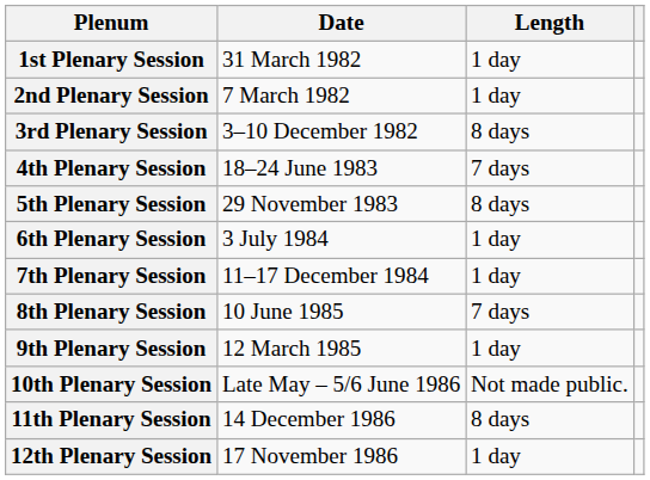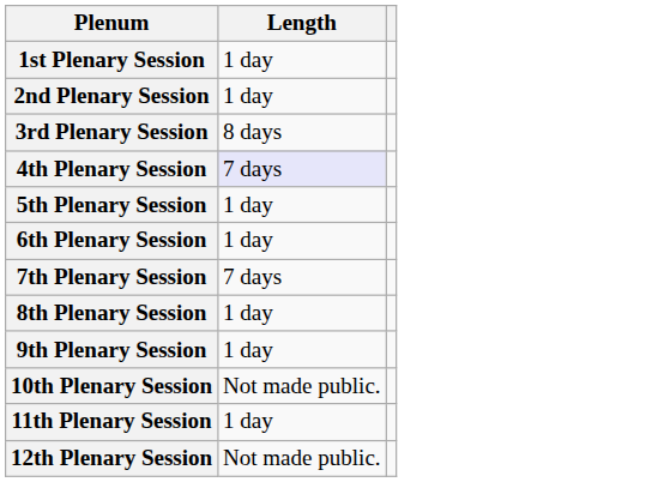 <table class="wikitable sortable plainrowheaders">
 <tr>
 <th scope="col">Plenum</th>
-<th scope="col">Date</th>
 <th scope="col">Length</th>
 <th scope="col" class="unsortable"></th>
 </tr>
 <tr>
 <th scope="row">1st Plenary Session</th>
-<td data-sort-value="1">31 March 1982</td>
 <td>1 day</td>
 <td align="center"></td>
 </tr>
 <tr>
 <th scope="row">2nd Plenary Session</th>
-<td data-sort-value="2">7 March 1982</td>
 <td>1 day</td>
 <td align="center"></td>
 </tr>
 <tr>
 <th scope="row">3rd Plenary Session</th>
-<td data-sort-value="3">3–10 December 1982</td>
 <td>8 days</td>
 <td align="center"></td>
 </tr>
 <tr>
 <th scope="row">4th Plenary Session</th>
-<td data-sort-value="4">18–24 June 1983</td>
-<td>7 days</td>
+<td style="background: lavender;">7 days</td>
 <td align="center"></td>
 </tr>
 <tr>
 <th scope="row">5th Plenary Session</th>
-<td data-sort-value="5">29 November 1983</td>
-<td>8 days</td>
+<td>1 day</td>
 <td align="center"></td>
 </tr>
 <tr>
 <th scope="row">6th Plenary Session</th>
-<td data-sort-value="6">3 July 1984</td>
 <td>1 day</td>
 <td align="center"></td>
 </tr>
 <tr>
 <th scope="row">7th Plenary Session</th>
-<td data-sort-value="7">11–17 December 1984</td>
+<td>7 days</td>
+<td align="center"></td>
+</tr>
+<tr>
+<th scope="row">8th Plenary Session</th>
 <td>1 day</td>
 <td align="center"></td>
 </tr>
 <tr>
-<th scope="row">8th Plenary Session</th>
-<td data-sort-value="8">10 June 1985</td>
-<td>7 days</td>
-<td align="center"></td>
-</tr>
-<tr>
 <th scope="row">9th Plenary Session</th>
-<td data-sort-value="9">12 March 1985</td>
 <td>1 day</td>
 <td align="center"></td>
 </tr>
 <tr>
 <th scope="row">10th Plenary Session</th>
-<td data-sort-value="10">Late May – 5/6 June 1986</td>
 <td>Not made public.</td>
 <td align="center"></td>
 </tr>
 <tr>
 <th scope="row">11th Plenary Session</th>
-<td data-sort-value="11">14 December 1986</td>
-<td>8 days</td>
+<td>1 day</td>
 <td align="center"></td>
 </tr>
 <tr>
 <th scope="row">12th Plenary Session</th>
-<td data-sort-value="15">17 November 1986</td>
-<td>1 day</td>
+<td>Not made public.</td>
 <td align="center"></td>
 </tr>
 </table>
